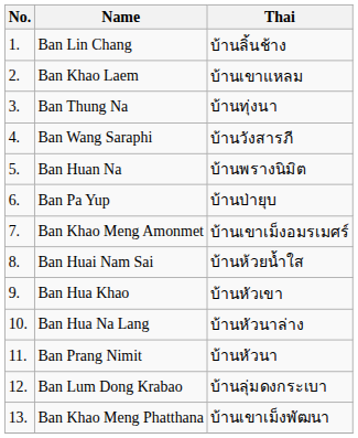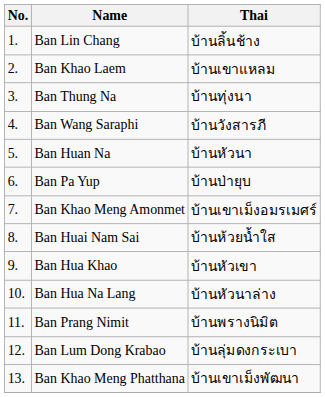 <table class="wikitable sortable">
 <tr>
 <th>No.</th>
 <th>Name</th>
 <th>Thai</th>
 </tr>
 <tr>
 <td>1.</td>
 <td>Ban Lin Chang</td>
 <td>บ้านลิ้นช้าง</td>
 </tr>
 <tr>
 <td>2.</td>
 <td>Ban Khao Laem</td>
 <td>บ้านเขาแหลม</td>
 </tr>
 <tr>
 <td>3.</td>
 <td>Ban Thung Na</td>
 <td>บ้านทุ่งนา</td>
 </tr>
 <tr>
 <td>4.</td>
 <td>Ban Wang Saraphi</td>
 <td>บ้านวังสารภี</td>
 </tr>
 <tr>
 <td>5.</td>
 <td>Ban Huan Na</td>
-<td>บ้านพรางนิมิต</td>
+<td>บ้านหัวนา</td>
 </tr>
 <tr>
 <td>6.</td>
 <td>Ban Pa Yup</td>
 <td>บ้านป่ายุบ</td>
 </tr>
 <tr>
 <td>7.</td>
 <td>Ban Khao Meng Amonmet</td>
 <td>บ้านเขาเม็งอมรเมศร์</td>
 </tr>
 <tr>
 <td>8.</td>
 <td>Ban Huai Nam Sai</td>
 <td>บ้านห้วยน้ำใส</td>
 </tr>
 <tr>
 <td>9.</td>
 <td>Ban Hua Khao</td>
 <td>บ้านหัวเขา</td>
 </tr>
 <tr>
 <td>10.</td>
 <td>Ban Hua Na Lang</td>
 <td>บ้านหัวนาล่าง</td>
 </tr>
 <tr>
 <td>11.</td>
 <td>Ban Prang Nimit</td>
-<td>บ้านหัวนา</td>
+<td>บ้านพรางนิมิต</td>
 </tr>
 <tr>
 <td>12.</td>
 <td>Ban Lum Dong Krabao</td>
 <td>บ้านลุ่มดงกระเบา</td>
 </tr>
 <tr>
 <td>13.</td>
 <td>Ban Khao Meng Phatthana</td>
 <td>บ้านเขาเม็งพัฒนา</td>
 </tr>
 <tr>
 </tr>
 </table>
